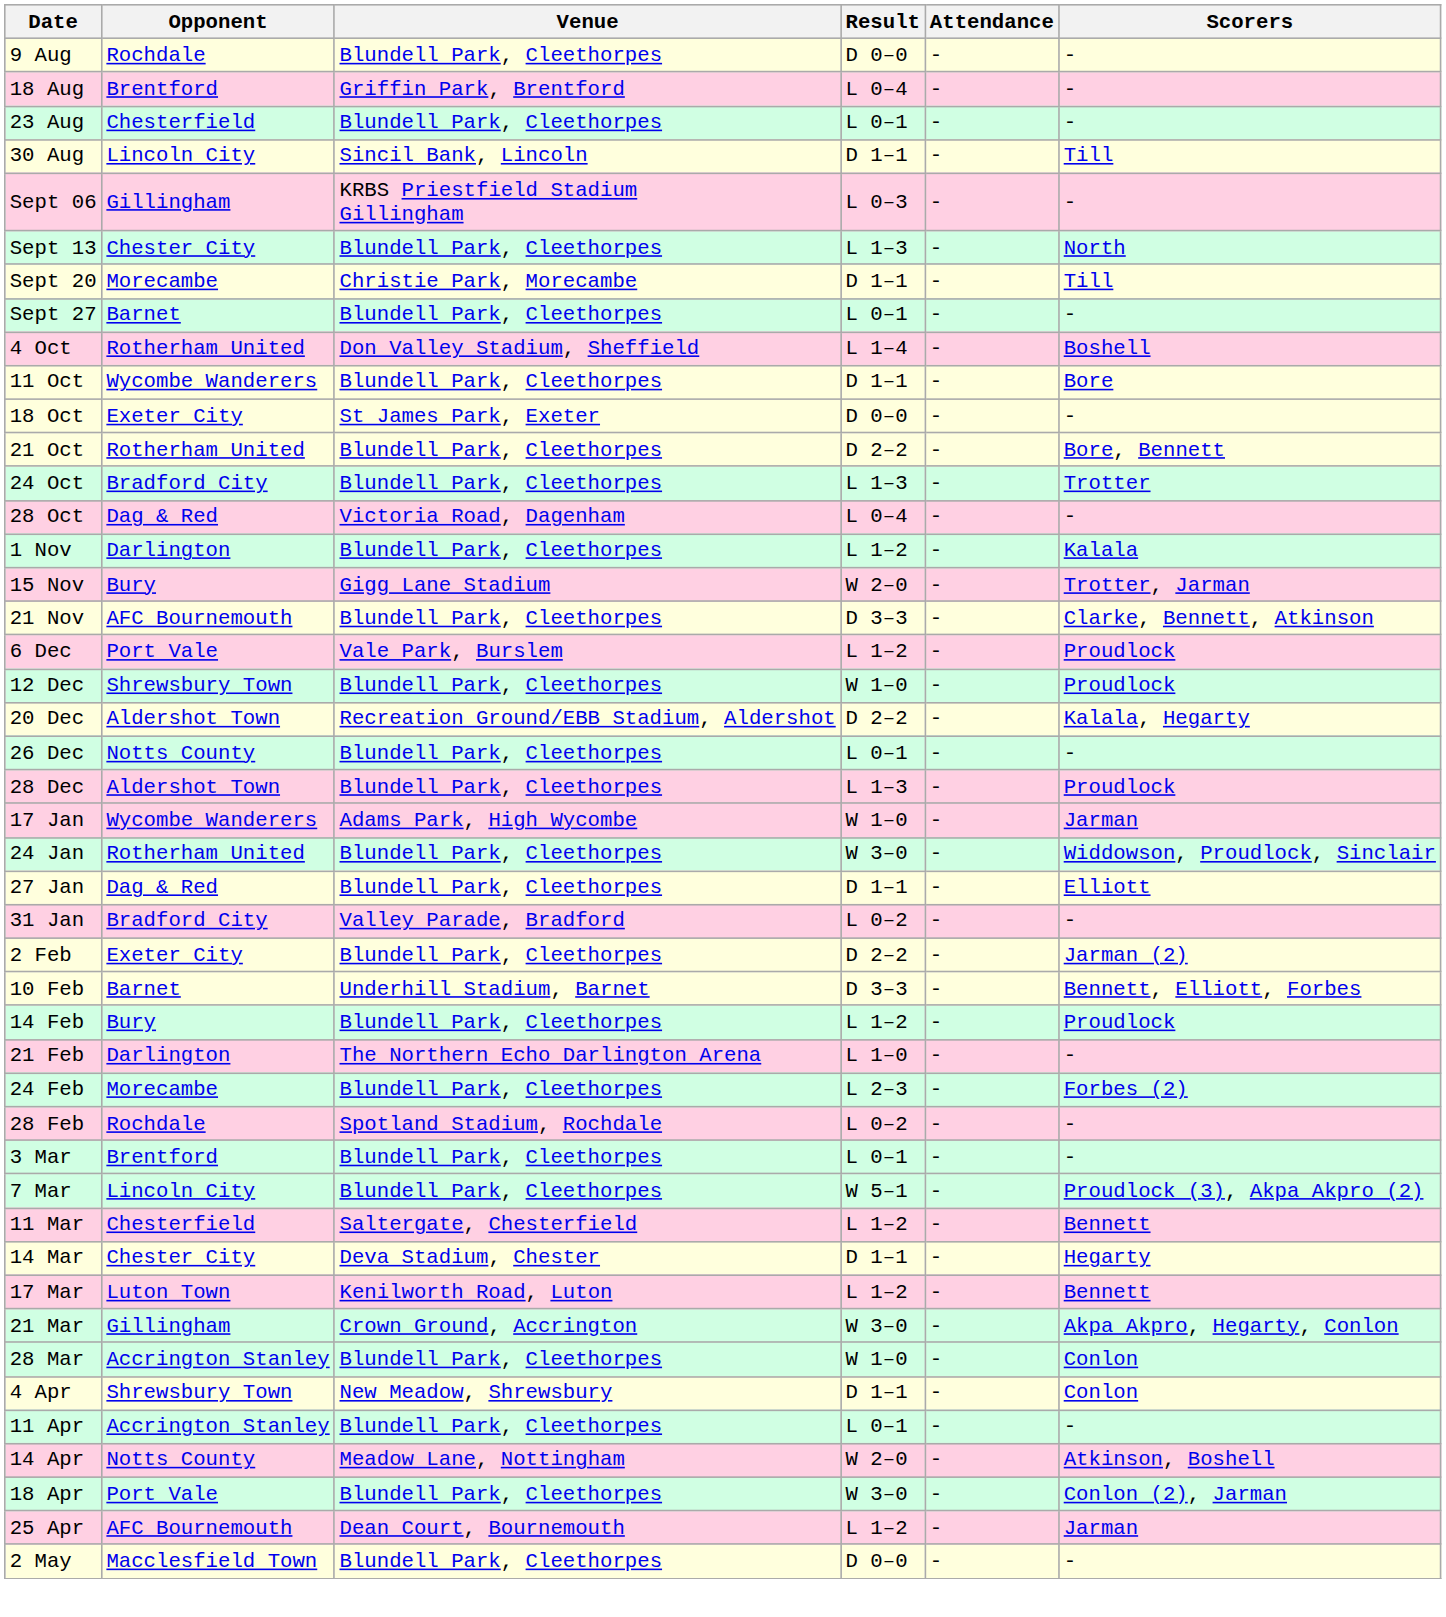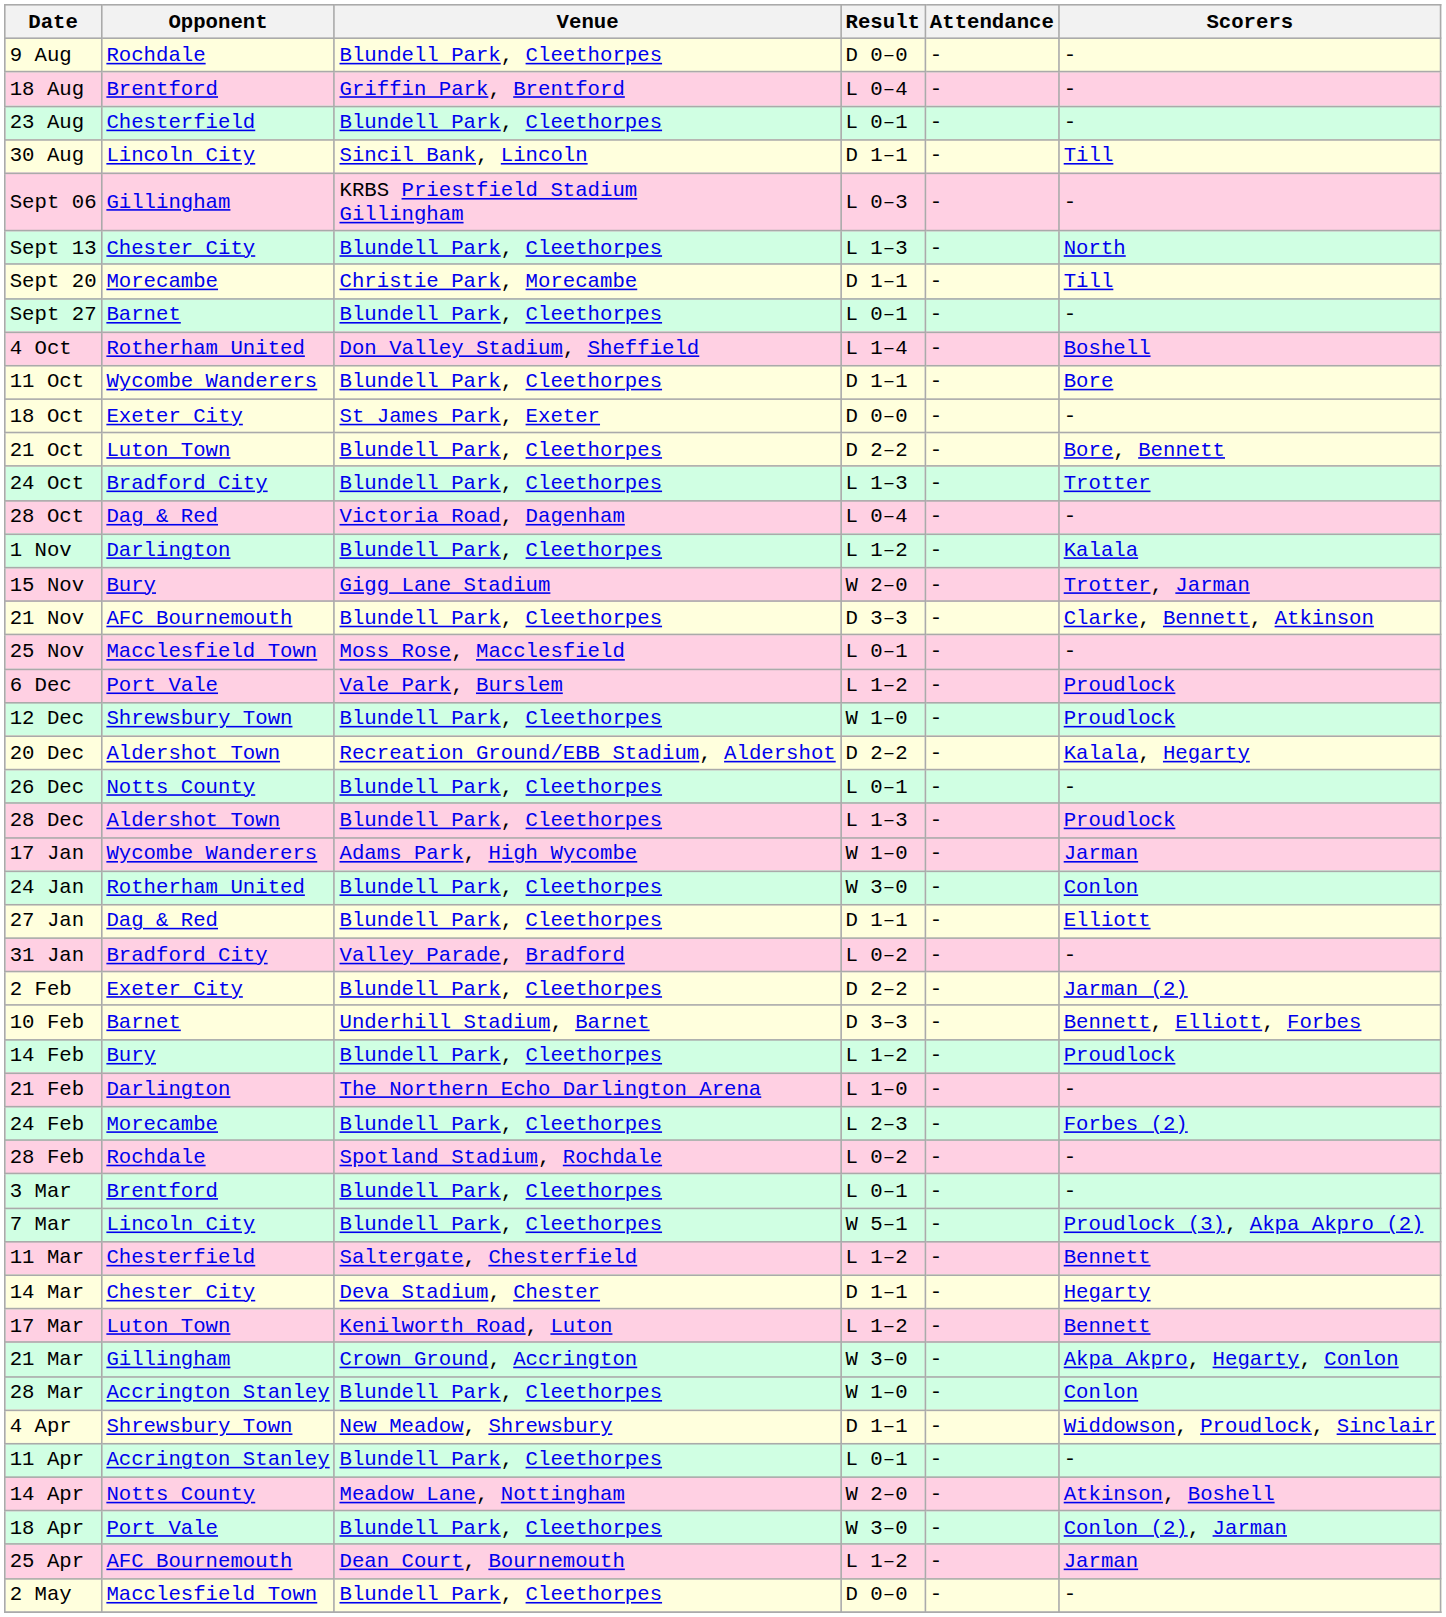 <table class="wikitable">
 <tr>
 <th>Date</th>
 <th>Opponent</th>
 <th>Venue</th>
 <th>Result</th>
 <th>Attendance</th>
 <th>Scorers</th>
 </tr>
 <tr style="background: #ffffdd;">
 <td>9 Aug</td>
 <td><a href='#'>Rochdale</a></td>
 <td><a href='#'>Blundell Park</a>, <a href='#'>Cleethorpes</a></td>
 <td>D 0–0</td>
 <td>-</td>
 <td>-</td>
 </tr>
 <tr style="background: #ffd0e3;">
 <td>18 Aug</td>
 <td><a href='#'>Brentford</a></td>
 <td><a href='#'>Griffin Park</a>, <a href='#'>Brentford</a></td>
 <td>L 0–4</td>
 <td>-</td>
 <td>-</td>
 </tr>
 <tr style="background: #d0ffe3;">
 <td>23 Aug</td>
 <td><a href='#'>Chesterfield</a></td>
 <td><a href='#'>Blundell Park</a>, <a href='#'>Cleethorpes</a></td>
 <td>L 0–1</td>
 <td>-</td>
 <td>-</td>
 </tr>
 <tr style="background: #ffffdd;">
 <td>30 Aug</td>
 <td><a href='#'>Lincoln City</a></td>
 <td><a href='#'>Sincil Bank</a>, <a href='#'>Lincoln</a></td>
 <td>D 1–1</td>
 <td>-</td>
 <td><a href='#'>Till</a></td>
 </tr>
 <tr style="background: #ffd0e3;">
 <td>Sept 06</td>
 <td><a href='#'>Gillingham</a></td>
 <td>KRBS <a href='#'>Priestfield Stadium</a><br><a href='#'>Gillingham</a></td>
 <td>L 0–3</td>
 <td>-</td>
 <td>-</td>
 </tr>
 <tr style="background: #d0ffe3;">
 <td>Sept 13</td>
 <td><a href='#'>Chester City</a></td>
 <td><a href='#'>Blundell Park</a>, <a href='#'>Cleethorpes</a></td>
 <td>L 1–3</td>
 <td>-</td>
 <td><a href='#'>North</a></td>
 </tr>
 <tr style="background: #ffffdd;">
 <td>Sept 20</td>
 <td><a href='#'>Morecambe</a></td>
 <td><a href='#'>Christie Park</a>, <a href='#'>Morecambe</a></td>
 <td>D 1–1</td>
 <td>-</td>
 <td><a href='#'>Till</a></td>
 </tr>
 <tr style="background: #d0ffe3;">
 <td>Sept 27</td>
 <td><a href='#'>Barnet</a></td>
 <td><a href='#'>Blundell Park</a>, <a href='#'>Cleethorpes</a></td>
 <td>L 0–1</td>
 <td>-</td>
 <td>-</td>
 </tr>
 <tr style="background: #ffd0e3;">
 <td>4 Oct</td>
 <td><a href='#'>Rotherham United</a></td>
 <td><a href='#'>Don Valley Stadium</a>, <a href='#'>Sheffield</a></td>
 <td>L 1–4</td>
 <td>-</td>
 <td><a href='#'>Boshell</a></td>
 </tr>
 <tr style="background: #ffffdd;">
 <td>11 Oct</td>
 <td><a href='#'>Wycombe Wanderers</a></td>
 <td><a href='#'>Blundell Park</a>, <a href='#'>Cleethorpes</a></td>
 <td>D 1–1</td>
 <td>-</td>
 <td><a href='#'>Bore</a></td>
 </tr>
 <tr style="background: #ffffdd;">
 <td>18 Oct</td>
 <td><a href='#'>Exeter City</a></td>
 <td><a href='#'>St James Park</a>, <a href='#'>Exeter</a></td>
 <td>D 0–0</td>
 <td>-</td>
 <td>-</td>
 </tr>
 <tr style="background: #ffffdd;">
 <td>21 Oct</td>
-<td><a href='#'>Rotherham United</a></td>
+<td><a href='#'>Luton Town</a></td>
 <td><a href='#'>Blundell Park</a>, <a href='#'>Cleethorpes</a></td>
 <td>D 2–2</td>
 <td>-</td>
 <td><a href='#'>Bore</a>, <a href='#'>Bennett</a></td>
 </tr>
 <tr style="background: #d0ffe3;">
 <td>24 Oct</td>
 <td><a href='#'>Bradford City</a></td>
 <td><a href='#'>Blundell Park</a>, <a href='#'>Cleethorpes</a></td>
 <td>L 1–3</td>
 <td>-</td>
 <td><a href='#'>Trotter</a></td>
 </tr>
 <tr style="background: #ffd0e3;">
 <td>28 Oct</td>
 <td><a href='#'>Dag & Red</a></td>
 <td><a href='#'>Victoria Road</a>, <a href='#'>Dagenham</a></td>
 <td>L 0–4</td>
 <td>-</td>
 <td>-</td>
 </tr>
 <tr style="background: #d0ffe3;">
 <td>1 Nov</td>
 <td><a href='#'>Darlington</a></td>
 <td><a href='#'>Blundell Park</a>, <a href='#'>Cleethorpes</a></td>
 <td>L 1–2</td>
 <td>-</td>
 <td><a href='#'>Kalala</a></td>
 </tr>
 <tr style="background: #ffd0e3;">
 <td>15 Nov</td>
 <td><a href='#'>Bury</a></td>
 <td><a href='#'>Gigg Lane Stadium</a></td>
 <td>W 2–0</td>
 <td>-</td>
 <td><a href='#'>Trotter</a>, <a href='#'>Jarman</a></td>
 </tr>
 <tr style="background: #ffffdd;">
 <td>21 Nov</td>
 <td><a href='#'>AFC Bournemouth</a></td>
 <td><a href='#'>Blundell Park</a>, <a href='#'>Cleethorpes</a></td>
 <td>D 3–3</td>
 <td>-</td>
 <td><a href='#'>Clarke</a>, <a href='#'>Bennett</a>, <a href='#'>Atkinson</a></td>
+</tr>
+<tr style="background: #ffd0e3;">
+<td>25 Nov</td>
+<td><a href='#'>Macclesfield Town</a></td>
+<td><a href='#'>Moss Rose</a>, <a href='#'>Macclesfield</a></td>
+<td>L 0–1</td>
+<td>-</td>
+<td>-</td>
 </tr>
 <tr style="background: #ffd0e3;">
 <td>6 Dec</td>
 <td><a href='#'>Port Vale</a></td>
 <td><a href='#'>Vale Park</a>, <a href='#'>Burslem</a></td>
 <td>L 1–2</td>
 <td>-</td>
 <td><a href='#'>Proudlock</a></td>
 </tr>
 <tr style="background: #d0ffe3;">
 <td>12 Dec</td>
 <td><a href='#'>Shrewsbury Town</a></td>
 <td><a href='#'>Blundell Park</a>, <a href='#'>Cleethorpes</a></td>
 <td>W 1–0</td>
 <td>-</td>
 <td><a href='#'>Proudlock</a></td>
 </tr>
 <tr style="background: #ffffdd;">
 <td>20 Dec</td>
 <td><a href='#'>Aldershot Town</a></td>
 <td><a href='#'>Recreation Ground/EBB Stadium</a>, <a href='#'>Aldershot</a></td>
 <td>D 2–2</td>
 <td>-</td>
 <td><a href='#'>Kalala</a>, <a href='#'>Hegarty</a></td>
 </tr>
 <tr style="background: #d0ffe3;">
 <td>26 Dec</td>
 <td><a href='#'>Notts County</a></td>
 <td><a href='#'>Blundell Park</a>, <a href='#'>Cleethorpes</a></td>
 <td>L 0–1</td>
 <td>-</td>
 <td>-</td>
 </tr>
 <tr style="background: #ffd0e3;">
 <td>28 Dec</td>
 <td><a href='#'>Aldershot Town</a></td>
 <td><a href='#'>Blundell Park</a>, <a href='#'>Cleethorpes</a></td>
 <td>L 1–3</td>
 <td>-</td>
 <td><a href='#'>Proudlock</a></td>
 </tr>
 <tr style="background: #ffd0e3;">
 <td>17 Jan</td>
 <td><a href='#'>Wycombe Wanderers</a></td>
 <td><a href='#'>Adams Park</a>, <a href='#'>High Wycombe</a></td>
 <td>W 1–0</td>
 <td>-</td>
 <td><a href='#'>Jarman</a></td>
 </tr>
 <tr style="background: #d0ffe3;">
 <td>24 Jan</td>
 <td><a href='#'>Rotherham United</a></td>
 <td><a href='#'>Blundell Park</a>, <a href='#'>Cleethorpes</a></td>
 <td>W 3–0</td>
 <td>-</td>
-<td><a href='#'>Widdowson</a>, <a href='#'>Proudlock</a>, <a href='#'>Sinclair</a></td>
+<td><a href='#'>Conlon</a></td>
 </tr>
 <tr style="background: #ffffdd;">
 <td>27 Jan</td>
 <td><a href='#'>Dag & Red</a></td>
 <td><a href='#'>Blundell Park</a>, <a href='#'>Cleethorpes</a></td>
 <td>D 1–1</td>
 <td>-</td>
 <td><a href='#'>Elliott</a></td>
 </tr>
 <tr style="background: #ffd0e3;">
 <td>31 Jan</td>
 <td><a href='#'>Bradford City</a></td>
 <td><a href='#'>Valley Parade</a>, <a href='#'>Bradford</a></td>
 <td>L 0–2</td>
 <td>-</td>
 <td>-</td>
 </tr>
 <tr style="background: #ffffdd;">
 <td>2 Feb</td>
 <td><a href='#'>Exeter City</a></td>
 <td><a href='#'>Blundell Park</a>, <a href='#'>Cleethorpes</a></td>
 <td>D 2–2</td>
 <td>-</td>
 <td><a href='#'>Jarman (2)</a></td>
 </tr>
 <tr style="background: #ffffdd;">
 <td>10 Feb</td>
 <td><a href='#'>Barnet</a></td>
 <td><a href='#'>Underhill Stadium</a>, <a href='#'>Barnet</a></td>
 <td>D 3–3</td>
 <td>-</td>
 <td><a href='#'>Bennett</a>, <a href='#'>Elliott</a>, <a href='#'>Forbes</a></td>
 </tr>
 <tr style="background: #d0ffe3;">
 <td>14 Feb</td>
 <td><a href='#'>Bury</a></td>
 <td><a href='#'>Blundell Park</a>, <a href='#'>Cleethorpes</a></td>
 <td>L 1–2</td>
 <td>-</td>
 <td><a href='#'>Proudlock</a></td>
 </tr>
 <tr style="background: #ffd0e3;">
 <td>21 Feb</td>
 <td><a href='#'>Darlington</a></td>
 <td><a href='#'>The Northern Echo Darlington Arena</a></td>
 <td>L 1–0</td>
 <td>-</td>
 <td>-</td>
 </tr>
 <tr style="background: #d0ffe3;">
 <td>24 Feb</td>
 <td><a href='#'>Morecambe</a></td>
 <td><a href='#'>Blundell Park</a>, <a href='#'>Cleethorpes</a></td>
 <td>L 2–3</td>
 <td>-</td>
 <td><a href='#'>Forbes (2)</a></td>
 </tr>
 <tr style="background: #ffd0e3;">
 <td>28 Feb</td>
 <td><a href='#'>Rochdale</a></td>
 <td><a href='#'>Spotland Stadium</a>, <a href='#'>Rochdale</a></td>
 <td>L 0–2</td>
 <td>-</td>
 <td>-</td>
 </tr>
 <tr style="background: #d0ffe3;">
 <td>3 Mar</td>
 <td><a href='#'>Brentford</a></td>
 <td><a href='#'>Blundell Park</a>, <a href='#'>Cleethorpes</a></td>
 <td>L 0–1</td>
 <td>-</td>
 <td>-</td>
 </tr>
 <tr style="background: #d0ffe3;">
 <td>7 Mar</td>
 <td><a href='#'>Lincoln City</a></td>
 <td><a href='#'>Blundell Park</a>, <a href='#'>Cleethorpes</a></td>
 <td>W 5–1</td>
 <td>-</td>
 <td><a href='#'>Proudlock (3)</a>, <a href='#'>Akpa Akpro (2)</a></td>
 </tr>
 <tr style="background: #ffd0e3;">
 <td>11 Mar</td>
 <td><a href='#'>Chesterfield</a></td>
 <td><a href='#'>Saltergate</a>, <a href='#'>Chesterfield</a></td>
 <td>L 1–2</td>
 <td>-</td>
 <td><a href='#'>Bennett</a></td>
 </tr>
 <tr style="background: #ffffdd;">
 <td>14 Mar</td>
 <td><a href='#'>Chester City</a></td>
 <td><a href='#'>Deva Stadium</a>, <a href='#'>Chester</a></td>
 <td>D 1–1</td>
 <td>-</td>
 <td><a href='#'>Hegarty</a></td>
 </tr>
 <tr style="background: #ffd0e3;">
 <td>17 Mar</td>
 <td><a href='#'>Luton Town</a></td>
 <td><a href='#'>Kenilworth Road</a>, <a href='#'>Luton</a></td>
 <td>L 1–2</td>
 <td>-</td>
 <td><a href='#'>Bennett</a></td>
 </tr>
 <tr style="background: #d0ffe3;">
 <td>21 Mar</td>
 <td><a href='#'>Gillingham</a></td>
 <td><a href='#'>Crown Ground</a>, <a href='#'>Accrington</a></td>
 <td>W 3–0</td>
 <td>-</td>
 <td><a href='#'>Akpa Akpro</a>, <a href='#'>Hegarty</a>, <a href='#'>Conlon</a></td>
 </tr>
 <tr style="background: #d0ffe3;">
 <td>28 Mar</td>
 <td><a href='#'>Accrington Stanley</a></td>
 <td><a href='#'>Blundell Park</a>, <a href='#'>Cleethorpes</a></td>
 <td>W 1–0</td>
 <td>-</td>
 <td><a href='#'>Conlon</a></td>
 </tr>
 <tr style="background: #ffffdd;">
 <td>4 Apr</td>
 <td><a href='#'>Shrewsbury Town</a></td>
 <td><a href='#'>New Meadow</a>, <a href='#'>Shrewsbury</a></td>
 <td>D 1–1</td>
 <td>-</td>
-<td><a href='#'>Conlon</a></td>
+<td><a href='#'>Widdowson</a>, <a href='#'>Proudlock</a>, <a href='#'>Sinclair</a></td>
 </tr>
 <tr style="background: #d0ffe3;">
 <td>11 Apr</td>
 <td><a href='#'>Accrington Stanley</a></td>
 <td><a href='#'>Blundell Park</a>, <a href='#'>Cleethorpes</a></td>
 <td>L 0–1</td>
 <td>-</td>
 <td>-</td>
 </tr>
 <tr style="background: #ffd0e3;">
 <td>14 Apr</td>
 <td><a href='#'>Notts County</a></td>
 <td><a href='#'>Meadow Lane</a>, <a href='#'>Nottingham</a></td>
 <td>W 2–0</td>
 <td>-</td>
 <td><a href='#'>Atkinson</a>, <a href='#'>Boshell</a></td>
 </tr>
 <tr style="background: #d0ffe3;">
 <td>18 Apr</td>
 <td><a href='#'>Port Vale</a></td>
 <td><a href='#'>Blundell Park</a>, <a href='#'>Cleethorpes</a></td>
 <td>W 3–0</td>
 <td>-</td>
 <td><a href='#'>Conlon (2)</a>, <a href='#'>Jarman</a></td>
 </tr>
 <tr style="background: #ffd0e3;">
 <td>25 Apr</td>
 <td><a href='#'>AFC Bournemouth</a></td>
 <td><a href='#'>Dean Court</a>, <a href='#'>Bournemouth</a></td>
 <td>L 1–2</td>
 <td>-</td>
 <td><a href='#'>Jarman</a></td>
 </tr>
 <tr style="background: #ffffdd;">
 <td>2 May</td>
 <td><a href='#'>Macclesfield Town</a></td>
 <td><a href='#'>Blundell Park</a>, <a href='#'>Cleethorpes</a></td>
 <td>D 0–0</td>
 <td>-</td>
 <td>-</td>
 </tr>
 <tr>
 </tr>
 </table>
